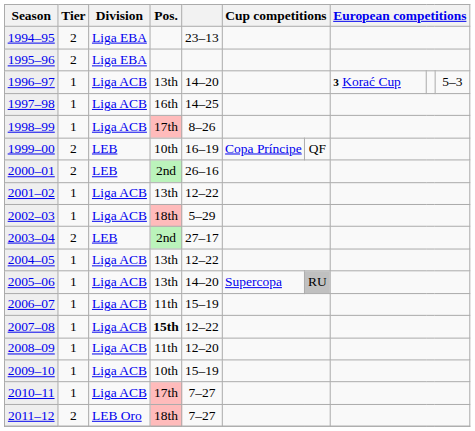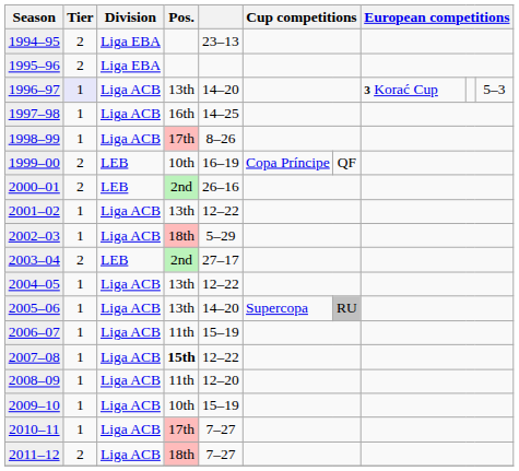 <table class="wikitable" style="font-size:85%; text-align:center">
 <tr>
 <th>Season</th>
 <th>Tier</th>
 <th>Division</th>
 <th>Pos.</th>
 <th></th>
 <th colspan=2>Cup competitions</th>
 <th colspan=3><a href='#'>European competitions</a></th>
 </tr>
 <tr>
 <td bgcolor=#efefef><a href='#'>1994–95</a></td>
 <td>2</td>
 <td align=left><a href='#'>Liga EBA</a></td>
 <td></td>
 <td>23–13</td>
 <td colspan=2></td>
 <td colspan=3></td>
 </tr>
 <tr>
 <td bgcolor=#efefef><a href='#'>1995–96</a></td>
 <td>2</td>
 <td align=left><a href='#'>Liga EBA</a></td>
 <td></td>
 <td></td>
 <td colspan=2></td>
 <td colspan=3></td>
 </tr>
 <tr>
 <td bgcolor=#efefef><a href='#'>1996–97</a></td>
-<td>1</td>
+<td style="background: lavender;">1</td>
 <td align=left><a href='#'>Liga ACB</a></td>
 <td>13th</td>
 <td>14–20</td>
 <td colspan=2></td>
 <td align=left><small><strong>3</strong></small> <a href='#'>Korać Cup</a></td>
 <td></td>
 <td>5–3</td>
 </tr>
 <tr>
 <td bgcolor=#efefef><a href='#'>1997–98</a></td>
 <td>1</td>
 <td align=left><a href='#'>Liga ACB</a></td>
 <td>16th</td>
 <td>14–25</td>
 <td colspan=2></td>
 <td colspan=3></td>
 </tr>
 <tr>
 <td bgcolor=#efefef><a href='#'>1998–99</a></td>
 <td>1</td>
 <td align=left><a href='#'>Liga ACB</a></td>
 <td bgcolor=#FFBBBB>17th</td>
 <td>8–26</td>
 <td colspan=2></td>
 <td colspan=3></td>
 </tr>
 <tr>
 <td bgcolor=#efefef><a href='#'>1999–00</a></td>
 <td>2</td>
 <td align=left><a href='#'>LEB</a></td>
 <td>10th</td>
 <td>16–19</td>
 <td align=left><a href='#'>Copa Príncipe</a></td>
 <td>QF</td>
 <td colspan=3></td>
 </tr>
 <tr>
 <td bgcolor=#efefef><a href='#'>2000–01</a></td>
 <td>2</td>
 <td align=left><a href='#'>LEB</a></td>
 <td bgcolor=#BBF3BB>2nd</td>
 <td>26–16</td>
 <td colspan=2></td>
 <td colspan=3></td>
 </tr>
 <tr>
 <td bgcolor=#efefef><a href='#'>2001–02</a></td>
 <td>1</td>
 <td align=left><a href='#'>Liga ACB</a></td>
 <td>13th</td>
 <td>12–22</td>
 <td colspan=2></td>
 <td colspan=3></td>
 </tr>
 <tr>
 <td bgcolor=#efefef><a href='#'>2002–03</a></td>
 <td>1</td>
 <td align=left><a href='#'>Liga ACB</a></td>
 <td bgcolor=#FFBBBB>18th</td>
 <td>5–29</td>
 <td colspan=2></td>
 <td colspan=3></td>
 </tr>
 <tr>
 <td bgcolor=#efefef><a href='#'>2003–04</a></td>
 <td>2</td>
 <td align=left><a href='#'>LEB</a></td>
 <td bgcolor=#BBF3BB>2nd</td>
 <td>27–17</td>
 <td colspan=2></td>
 <td colspan=3></td>
 </tr>
 <tr>
 <td bgcolor=#efefef><a href='#'>2004–05</a></td>
 <td>1</td>
 <td align=left><a href='#'>Liga ACB</a></td>
 <td>13th</td>
 <td>12–22</td>
 <td colspan=2></td>
 <td colspan=3></td>
 </tr>
 <tr>
 <td bgcolor=#efefef><a href='#'>2005–06</a></td>
 <td>1</td>
 <td align=left><a href='#'>Liga ACB</a></td>
 <td>13th</td>
 <td>14–20</td>
 <td align=left><a href='#'>Supercopa</a></td>
 <td bgcolor=silver>RU</td>
 <td colspan=3></td>
 </tr>
 <tr>
 <td bgcolor=#efefef><a href='#'>2006–07</a></td>
 <td>1</td>
 <td align=left><a href='#'>Liga ACB</a></td>
 <td>11th</td>
 <td>15–19</td>
 <td colspan=2></td>
 <td colspan=3></td>
 </tr>
 <tr>
 <td bgcolor=#efefef><a href='#'>2007–08</a></td>
 <td>1</td>
 <td align=left><a href='#'>Liga ACB</a></td>
 <td><strong>15th</strong></td>
 <td>12–22</td>
 <td colspan=2></td>
 <td colspan=3></td>
 </tr>
 <tr>
 <td bgcolor=#efefef><a href='#'>2008–09</a></td>
 <td>1</td>
 <td align=left><a href='#'>Liga ACB</a></td>
 <td>11th</td>
 <td>12–20</td>
 <td colspan=2></td>
 <td colspan=3></td>
 </tr>
 <tr>
 <td bgcolor=#efefef><a href='#'>2009–10</a></td>
 <td>1</td>
 <td align=left><a href='#'>Liga ACB</a></td>
 <td>10th</td>
 <td>15–19</td>
 <td colspan=2></td>
 <td colspan=3></td>
 </tr>
 <tr>
 <td bgcolor=#efefef><a href='#'>2010–11</a></td>
 <td>1</td>
 <td align=left><a href='#'>Liga ACB</a></td>
 <td bgcolor=#FFBBBB>17th</td>
 <td>7–27</td>
 <td colspan=2></td>
 <td colspan=3></td>
 </tr>
 <tr>
 <td bgcolor=#efefef><a href='#'>2011–12</a></td>
 <td>2</td>
-<td align=left><a href='#'>LEB Oro</a></td>
+<td align=left><a href='#'>Liga ACB</a></td>
 <td bgcolor=#FFBBBB>18th</td>
 <td>7–27</td>
 <td colspan=2></td>
 <td colspan=3></td>
 </tr>
 <tr>
 </tr>
 </table>
